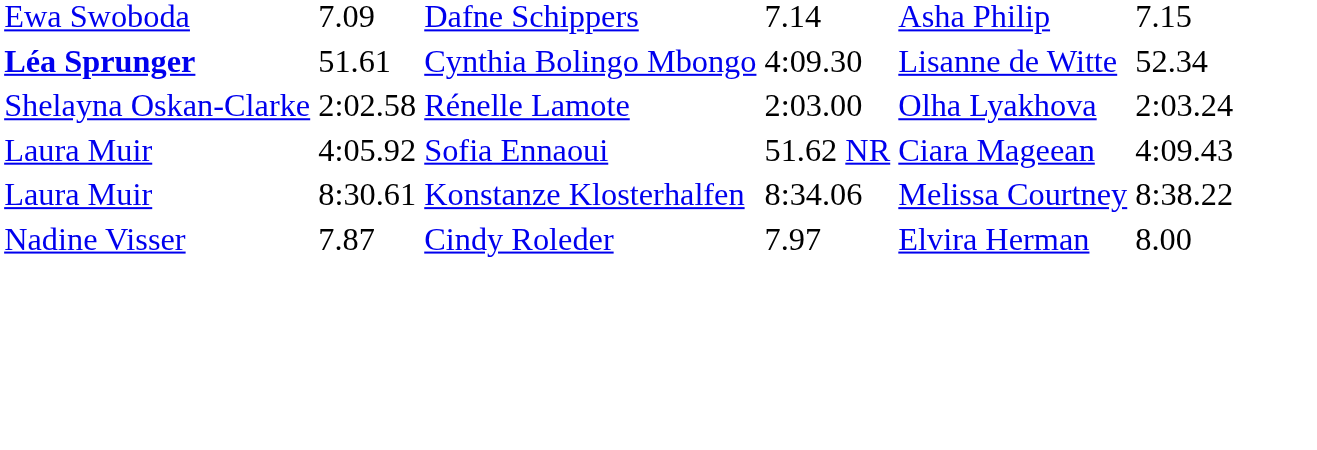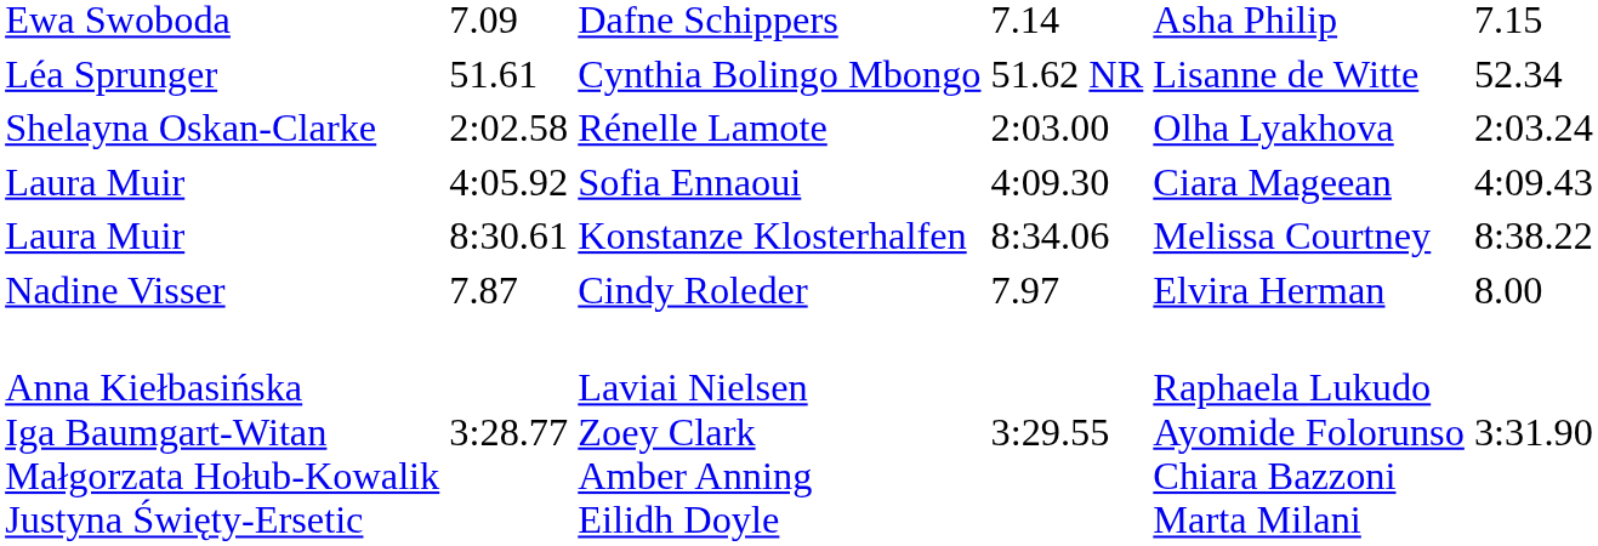 <table>
 <tr>
 <td></td>
 <td><a href='#'>Ewa Swoboda</a><br></td>
 <td>7.09</td>
 <td><a href='#'>Dafne Schippers</a><br></td>
 <td>7.14 </td>
 <td><a href='#'>Asha Philip</a><br></td>
 <td>7.15</td>
 </tr>
 <tr>
 <td></td>
-<td><strong><a href='#'>Léa Sprunger</a><br></strong></td>
+<td><a href='#'>Léa Sprunger</a><br></td>
 <td>51.61 </td>
 <td><a href='#'>Cynthia Bolingo Mbongo</a><br></td>
-<td>4:09.30</td>
+<td>51.62 <a href='#'>NR</a></td>
 <td><a href='#'>Lisanne de Witte</a><br></td>
 <td>52.34 </td>
 </tr>
 <tr>
 <td></td>
 <td><a href='#'>Shelayna Oskan-Clarke</a><br></td>
 <td>2:02.58</td>
 <td><a href='#'>Rénelle Lamote</a><br></td>
 <td>2:03.00</td>
 <td><a href='#'>Olha Lyakhova</a><br></td>
 <td>2:03.24</td>
 </tr>
 <tr>
 <td></td>
 <td><a href='#'>Laura Muir</a><br></td>
 <td>4:05.92</td>
 <td><a href='#'>Sofia Ennaoui</a><br></td>
-<td>51.62 <a href='#'>NR</a></td>
+<td>4:09.30</td>
 <td><a href='#'>Ciara Mageean</a><br></td>
 <td>4:09.43</td>
 </tr>
 <tr>
 <td></td>
 <td><a href='#'>Laura Muir</a><br></td>
 <td>8:30.61 </td>
 <td><a href='#'>Konstanze Klosterhalfen</a><br></td>
 <td>8:34.06</td>
 <td><a href='#'>Melissa Courtney</a><br></td>
 <td>8:38.22 </td>
 </tr>
 <tr>
 <td></td>
 <td><a href='#'>Nadine Visser</a><br></td>
 <td>7.87 </td>
 <td><a href='#'>Cindy Roleder</a><br></td>
 <td>7.97</td>
 <td><a href='#'>Elvira Herman</a><br></td>
 <td>8.00</td>
 </tr>
+<tr>
+<td></td>
+<td><br><a href='#'>Anna Kiełbasińska</a><br><a href='#'>Iga Baumgart-Witan</a><br><a href='#'>Małgorzata Hołub-Kowalik</a><br><a href='#'>Justyna Święty-Ersetic</a></td>
+<td>3:28.77</td>
+<td><br><a href='#'>Laviai Nielsen</a><br><a href='#'>Zoey Clark</a><br><a href='#'>Amber Anning</a><br><a href='#'>Eilidh Doyle</a></td>
+<td>3:29.55</td>
+<td><br><a href='#'>Raphaela Lukudo</a><br><a href='#'>Ayomide Folorunso</a><br><a href='#'>Chiara Bazzoni</a><br><a href='#'>Marta Milani</a></td>
+<td>3:31.90</td>
+</tr>
 </table>
